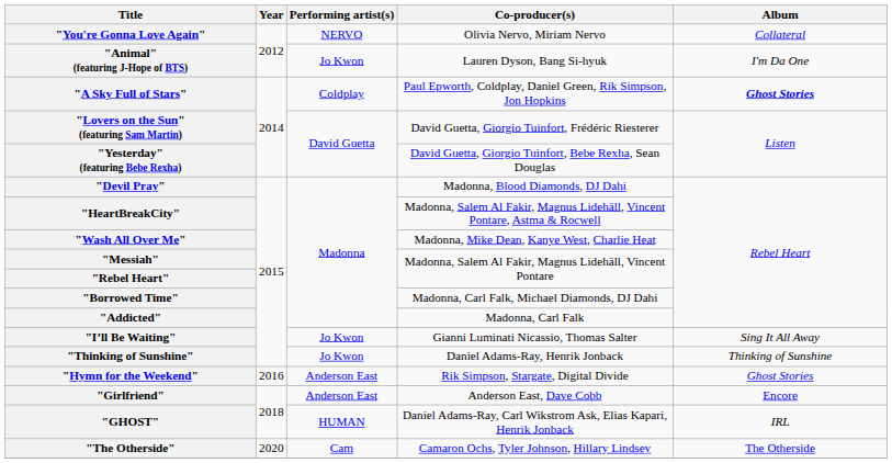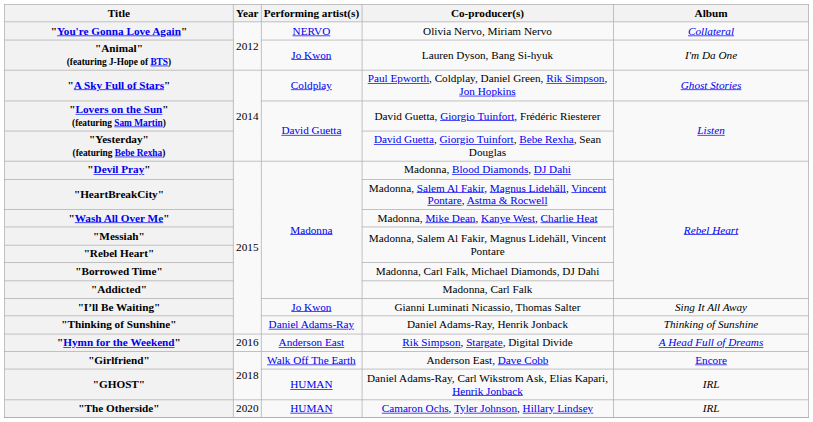 <table class="wikitable plainrowheaders" style="text-align:center;">
 <tr>
 <th scope="col" style="width:20em;">Title</th>
 <th scope="col">Year</th>
 <th scope="col">Performing artist(s)</th>
 <th scope="col" style="width:22em;">Co-producer(s)</th>
 <th scope="col" style="width:17em;">Album</th>
 </tr>
 <tr>
 <th scope="row">"<a href='#'>You're Gonna Love Again</a>"</th>
 <td rowspan="2">2012</td>
 <td><a href='#'>NERVO</a></td>
 <td>Olivia Nervo, Miriam Nervo</td>
 <td><em><a href='#'>Collateral</a></em></td>
 </tr>
 <tr>
 <th scope="row">"Animal"<br><small>(featuring J-Hope of <a href='#'>BTS</a>)</small></th>
 <td><a href='#'>Jo Kwon</a></td>
 <td>Lauren Dyson, Bang Si-hyuk</td>
 <td><em>I'm Da One</em></td>
 </tr>
 <tr>
 <th scope="row">"<a href='#'>A Sky Full of Stars</a>"</th>
 <td rowspan="3">2014</td>
 <td><a href='#'>Coldplay</a></td>
 <td><a href='#'>Paul Epworth</a>, Coldplay, Daniel Green, <a href='#'>Rik Simpson</a>, <a href='#'>Jon Hopkins</a></td>
-<td><strong><em><a href='#'>Ghost Stories</a></em></strong></td>
+<td><em><a href='#'>Ghost Stories</a></em></td>
 </tr>
 <tr>
 <th scope="row">"<a href='#'>Lovers on the Sun</a>"<br><small>(featuring <a href='#'>Sam Martin</a>)</small></th>
 <td rowspan="2"><a href='#'>David Guetta</a></td>
 <td>David Guetta, <a href='#'>Giorgio Tuinfort</a>, Frédéric Riesterer</td>
 <td rowspan="2"><em><a href='#'>Listen</a></em></td>
 </tr>
 <tr>
 <th scope="row">"Yesterday"<br><small>(featuring <a href='#'>Bebe Rexha</a>)</small></th>
 <td><a href='#'>David Guetta</a>, <a href='#'>Giorgio Tuinfort</a>, <a href='#'>Bebe Rexha</a>, Sean Douglas</td>
 </tr>
 <tr>
 <th scope="row">"<a href='#'>Devil Pray</a>"</th>
 <td rowspan="9">2015</td>
 <td rowspan="7"><a href='#'>Madonna</a></td>
 <td>Madonna, <a href='#'>Blood Diamonds</a>, <a href='#'>DJ Dahi</a></td>
 <td rowspan="7"><em><a href='#'>Rebel Heart</a></em></td>
 </tr>
 <tr>
 <th scope="row">"HeartBreakCity"</th>
 <td>Madonna, <a href='#'>Salem Al Fakir</a>, <a href='#'>Magnus Lidehäll</a>, <a href='#'>Vincent Pontare</a>, <a href='#'>Astma & Rocwell</a></td>
 </tr>
 <tr>
 <th scope="row">"<a href='#'>Wash All Over Me</a>"</th>
 <td>Madonna, <a href='#'>Mike Dean</a>, <a href='#'>Kanye West</a>, <a href='#'>Charlie Heat</a></td>
 </tr>
 <tr>
 <th scope="row">"Messiah"</th>
 <td rowspan="2">Madonna, Salem Al Fakir, Magnus Lidehäll, Vincent Pontare</td>
 </tr>
 <tr>
 <th scope="row">"Rebel Heart"</th>
 </tr>
 <tr>
 <th scope="row">"Borrowed Time"</th>
 <td>Madonna, Carl Falk, Michael Diamonds, DJ Dahi</td>
 </tr>
 <tr>
 <th scope="row">"Addicted"</th>
 <td>Madonna, Carl Falk</td>
 </tr>
 <tr>
 <th scope="row">"I’ll Be Waiting"</th>
 <td><a href='#'>Jo Kwon</a></td>
 <td>Gianni Luminati Nicassio, Thomas Salter</td>
 <td><em>Sing It All Away</em></td>
 </tr>
 <tr>
 <th scope="row">"Thinking of Sunshine"</th>
-<td><a href='#'>Jo Kwon</a></td>
+<td><a href='#'>Daniel Adams-Ray</a></td>
 <td>Daniel Adams-Ray, Henrik Jonback</td>
 <td><em>Thinking of Sunshine</em></td>
 </tr>
 <tr>
 <th scope="row">"<a href='#'>Hymn for the Weekend</a>"</th>
 <td rowspan="1">2016</td>
 <td rowspan="1"><a href='#'>Anderson East</a></td>
 <td><a href='#'>Rik Simpson</a>, <a href='#'>Stargate</a>, Digital Divide</td>
-<td><em><a href='#'>Ghost Stories</a></em></td>
+<td><em><a href='#'>A Head Full of Dreams</a></em></td>
 </tr>
 <tr>
 <th scope="row">"Girlfriend"</th>
 <td rowspan="2">2018</td>
-<td rowspan="1"><a href='#'>Anderson East</a></td>
+<td><a href='#'>Walk Off The Earth</a></td>
 <td>Anderson East, <a href='#'>Dave Cobb</a></td>
 <td><a href='#'>Encore</a></td>
 </tr>
 <tr>
 <th scope="row">"GHOST"</th>
 <td rowspan="1"><a href='#'>HUMAN</a></td>
 <td>Daniel Adams-Ray, Carl Wikstrom Ask, Elias Kapari, <a href='#'>Henrik Jonback</a></td>
 <td rowspan="1"><em>IRL</em></td>
 </tr>
 <tr>
 <th scope="row">"The Otherside"</th>
 <td>2020</td>
-<td><a href='#'>Cam</a></td>
+<td rowspan="1"><a href='#'>HUMAN</a></td>
 <td><a href='#'>Camaron Ochs</a>, <a href='#'>Tyler Johnson</a>, <a href='#'>Hillary Lindsey</a></td>
-<td><a href='#'>The Otherside</a></td>
+<td rowspan="1"><em>IRL</em></td>
 </tr>
 <tr>
 </tr>
 </table>
